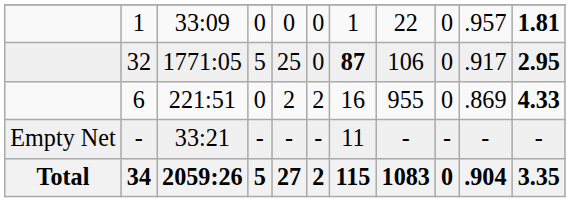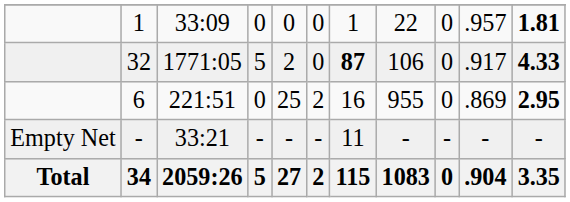 <table class="wikitable sortable">
 <tr align="center">
 </tr>
 <tr align="center" bgcolor="">
 <td></td>
 <td>1</td>
 <td>33:09</td>
 <td>0</td>
 <td>0</td>
 <td>0</td>
 <td>1</td>
 <td>22</td>
 <td>0</td>
 <td>.957</td>
 <td><strong>1.81</strong></td>
 </tr>
 <tr align="center" bgcolor="f0f0f0">
 <td></td>
 <td>32</td>
 <td>1771:05</td>
 <td>5</td>
-<td>25</td>
+<td>2</td>
 <td>0</td>
 <td><strong>87</strong></td>
 <td>106</td>
 <td>0</td>
 <td>.917</td>
-<td><strong>2.95</strong></td>
+<td><strong>4.33</strong></td>
 </tr>
 <tr align="center" bgcolor="">
 <td></td>
 <td>6</td>
 <td>221:51</td>
 <td>0</td>
-<td>2</td>
+<td>25</td>
 <td>2</td>
 <td>16</td>
 <td>955</td>
 <td>0</td>
 <td>.869</td>
-<td><strong>4.33</strong></td>
+<td><strong>2.95</strong></td>
 </tr>
 <tr align="center" bgcolor="f0f0f0">
 <td>Empty Net</td>
 <td>-</td>
 <td>33:21</td>
 <td>-</td>
 <td>-</td>
 <td>-</td>
 <td>11</td>
 <td>-</td>
 <td>-</td>
 <td>-</td>
 <td>-</td>
 </tr>
 <tr>
 <th>Total</th>
 <th>34</th>
 <th>2059:26</th>
 <th>5</th>
 <th>27</th>
 <th>2</th>
 <th>115</th>
 <th>1083</th>
 <th>0</th>
 <th>.904</th>
 <th>3.35</th>
 </tr>
 </table>
